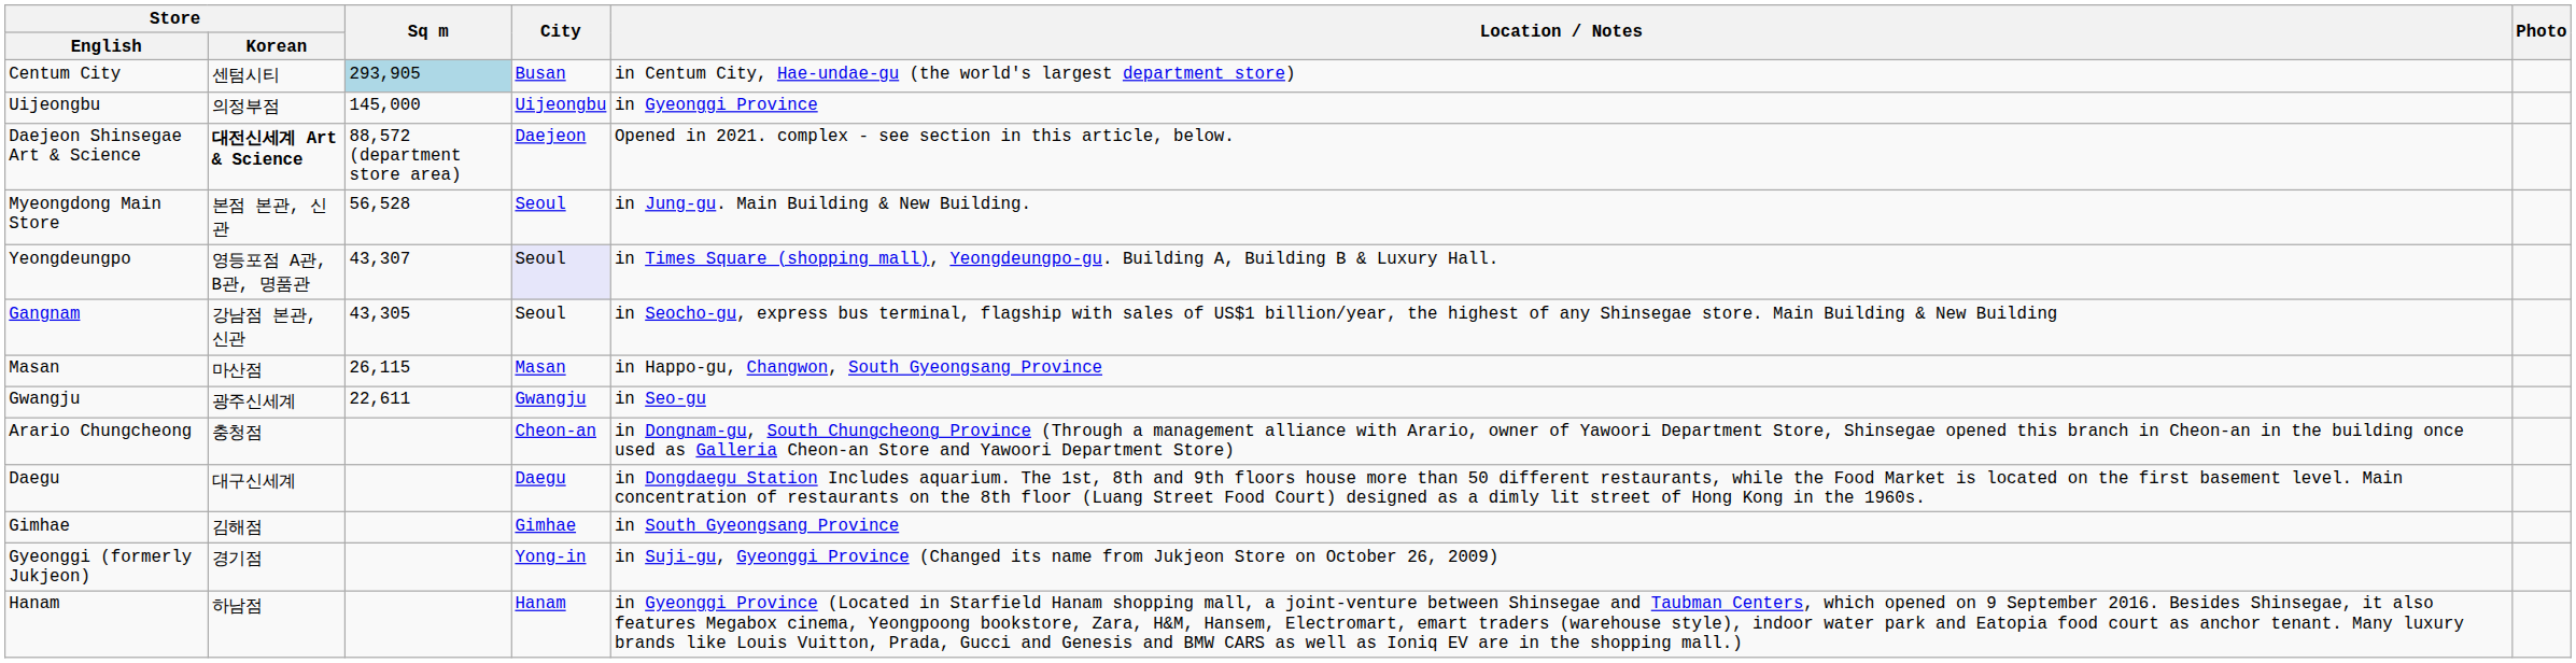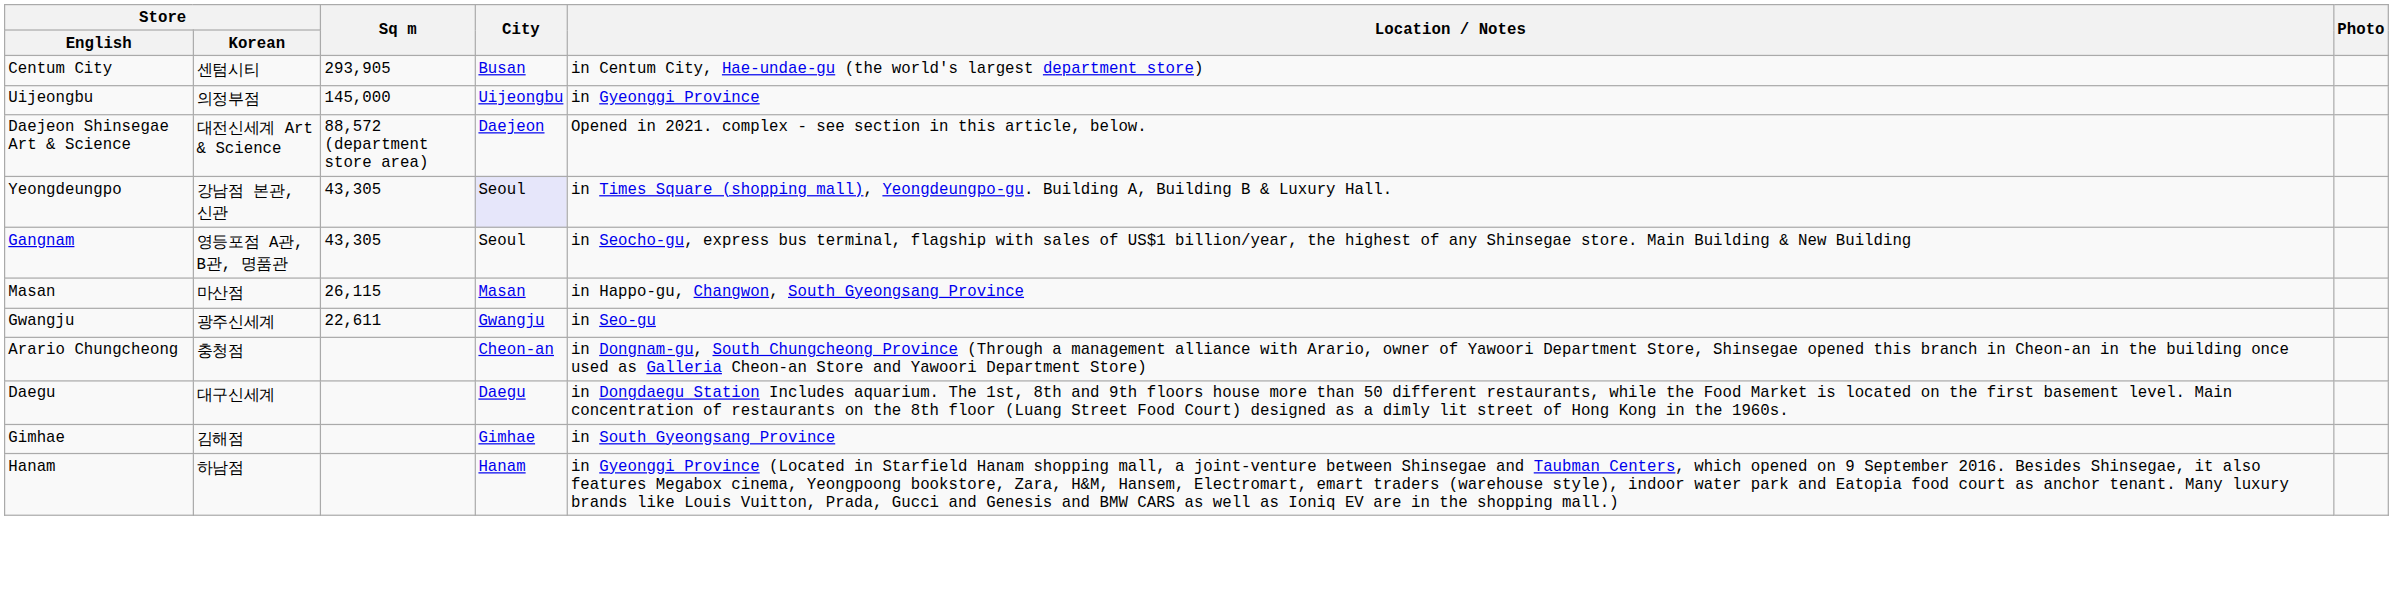 <table class="wikitable sortable">
 <tr>
 <th colspan=2>Store</th>
 <th rowspan=2>Sq m</th>
 <th rowspan=2>City</th>
 <th rowspan=2>Location / Notes</th>
 <th rowspan=2>Photo</th>
 </tr>
 <tr>
 <th>English</th>
 <th>Korean</th>
 </tr>
 <tr style="vertical-align:top;">
 <td>Centum City</td>
 <td>센텀시티</td>
-<td style="background: lightblue;">293,905</td>
+<td>293,905</td>
 <td><a href='#'>Busan</a></td>
 <td>in Centum City, <a href='#'>Hae-undae-gu</a> (the world's largest <a href='#'>department store</a>)</td>
 <td></td>
 </tr>
 <tr style="vertical-align:top;">
 <td>Uijeongbu</td>
 <td>의정부점</td>
 <td>145,000</td>
 <td><a href='#'>Uijeongbu</a></td>
 <td>in <a href='#'>Gyeonggi Province</a></td>
 <td></td>
 </tr>
 <tr style="vertical-align:top;">
 <td>Daejeon Shinsegae Art & Science</td>
-<td><strong>대전신세계 Art & Science</strong></td>
+<td>대전신세계 Art & Science</td>
 <td>88,572<br>(department store area)</td>
 <td><a href='#'>Daejeon</a></td>
 <td>Opened in 2021.  complex - see section in this article, below.</td>
 <td></td>
 </tr>
 <tr style="vertical-align:top;">
-<td>Myeongdong Main Store</td>
-<td>본점 본관, 신관</td>
-<td>56,528</td>
-<td><a href='#'>Seoul</a></td>
-<td>in <a href='#'>Jung-gu</a>. Main Building & New Building.</td>
-<td></td>
-</tr>
-<tr style="vertical-align:top;">
 <td>Yeongdeungpo</td>
-<td>영등포점 A관, B관, 명품관</td>
-<td>43,307</td>
+<td>강남점 본관, 신관</td>
+<td>43,305</td>
 <td style="background: lavender;">Seoul</td>
 <td>in <a href='#'>Times Square (shopping mall)</a>, <a href='#'>Yeongdeungpo-gu</a>. Building A, Building B & Luxury Hall.</td>
 <td></td>
 </tr>
 <tr style="vertical-align:top;">
 <td><a href='#'>Gangnam</a></td>
-<td>강남점 본관, 신관</td>
+<td>영등포점 A관, B관, 명품관</td>
 <td>43,305</td>
 <td>Seoul</td>
 <td>in <a href='#'>Seocho-gu</a>, express bus terminal, flagship with sales of US$1 billion/year, the highest of any  Shinsegae store. Main Building & New Building</td>
 <td></td>
 </tr>
 <tr style="vertical-align:top;">
 <td>Masan</td>
 <td>마산점</td>
 <td>26,115</td>
 <td><a href='#'>Masan</a></td>
 <td>in Happo-gu, <a href='#'>Changwon</a>, <a href='#'>South Gyeongsang Province</a></td>
 <td></td>
 </tr>
 <tr style="vertical-align:top;">
 <td>Gwangju</td>
 <td>광주신세계</td>
 <td>22,611</td>
 <td><a href='#'>Gwangju</a></td>
 <td>in <a href='#'>Seo-gu</a></td>
 <td></td>
 </tr>
 <tr style="vertical-align:top;">
 <td>Arario Chungcheong</td>
 <td>충청점</td>
 <td></td>
 <td><a href='#'>Cheon-an</a></td>
 <td>in <a href='#'>Dongnam-gu</a>, <a href='#'>South Chungcheong Province</a> (Through a management alliance with Arario, owner of Yawoori Department Store, Shinsegae opened this branch in Cheon-an in the building once used as <a href='#'>Galleria</a> Cheon-an Store and Yawoori Department Store)</td>
 <td></td>
 </tr>
 <tr style="vertical-align:top;">
 <td>Daegu</td>
 <td>대구신세계</td>
 <td></td>
 <td><a href='#'>Daegu</a></td>
 <td>in <a href='#'>Dongdaegu Station</a> Includes  aquarium. The 1st, 8th and 9th floors house more than 50 different restaurants, while the Food Market is located on the first basement level. Main concentration of restaurants on the 8th floor (Luang Street Food Court) designed as a dimly lit street of Hong Kong in the 1960s.</td>
 <td></td>
 </tr>
 <tr style="vertical-align:top;">
 <td>Gimhae</td>
 <td>김해점</td>
 <td></td>
 <td><a href='#'>Gimhae</a></td>
 <td>in <a href='#'>South Gyeongsang Province</a></td>
 <td></td>
 </tr>
 <tr style="vertical-align:top;">
-<td>Gyeonggi (formerly Jukjeon)</td>
-<td>경기점</td>
-<td></td>
-<td><a href='#'>Yong-in</a></td>
-<td>in <a href='#'>Suji-gu</a>, <a href='#'>Gyeonggi Province</a> (Changed its name from Jukjeon Store on October 26, 2009)</td>
-<td></td>
-</tr>
-<tr style="vertical-align:top;">
 <td>Hanam</td>
 <td>하남점</td>
 <td></td>
 <td><a href='#'>Hanam</a></td>
 <td>in <a href='#'>Gyeonggi Province</a> (Located in Starfield Hanam shopping mall, a joint-venture between Shinsegae and <a href='#'>Taubman Centers</a>, which opened on 9 September 2016. Besides Shinsegae, it also features Megabox cinema, Yeongpoong bookstore, Zara, H&M, Hansem, Electromart, emart traders (warehouse style), indoor water park and Eatopia food court as anchor tenant. Many luxury brands like Louis Vuitton, Prada, Gucci and Genesis and BMW CARS as well as Ioniq EV are in the shopping mall.)</td>
 <td></td>
 </tr>
 </table>
